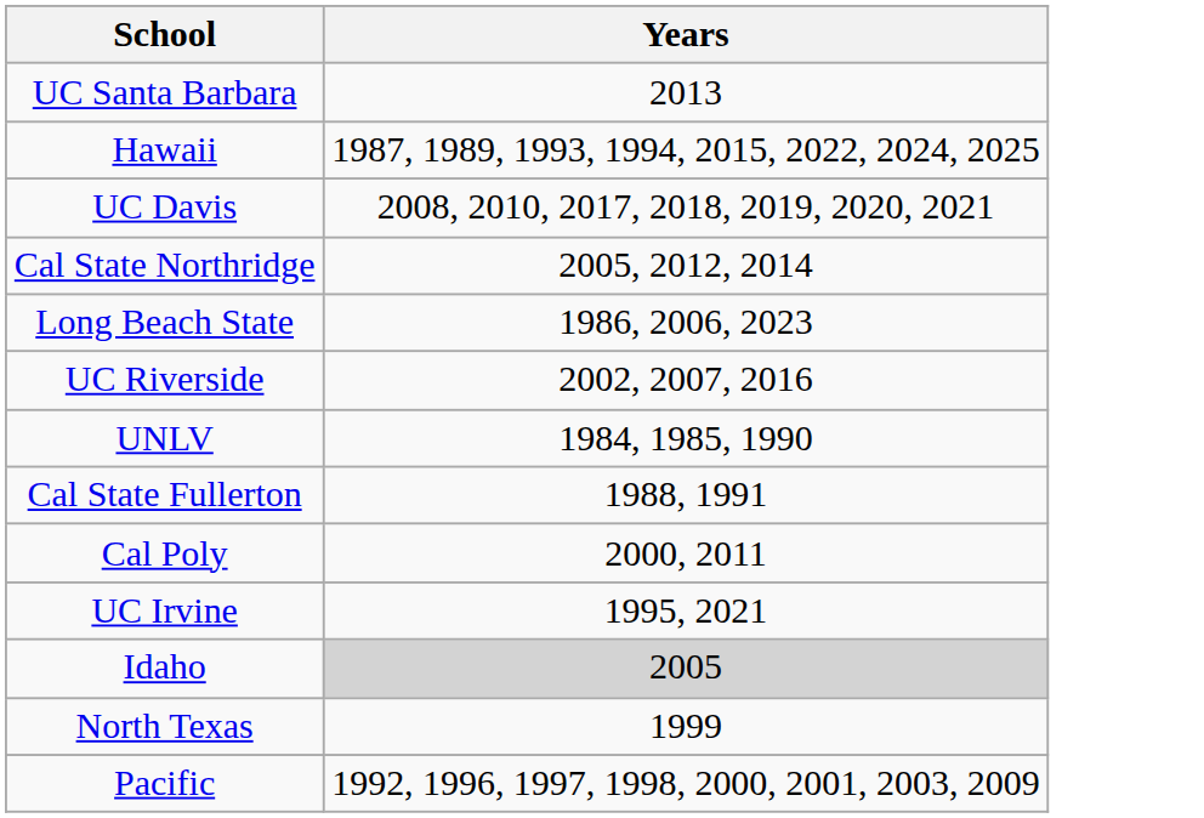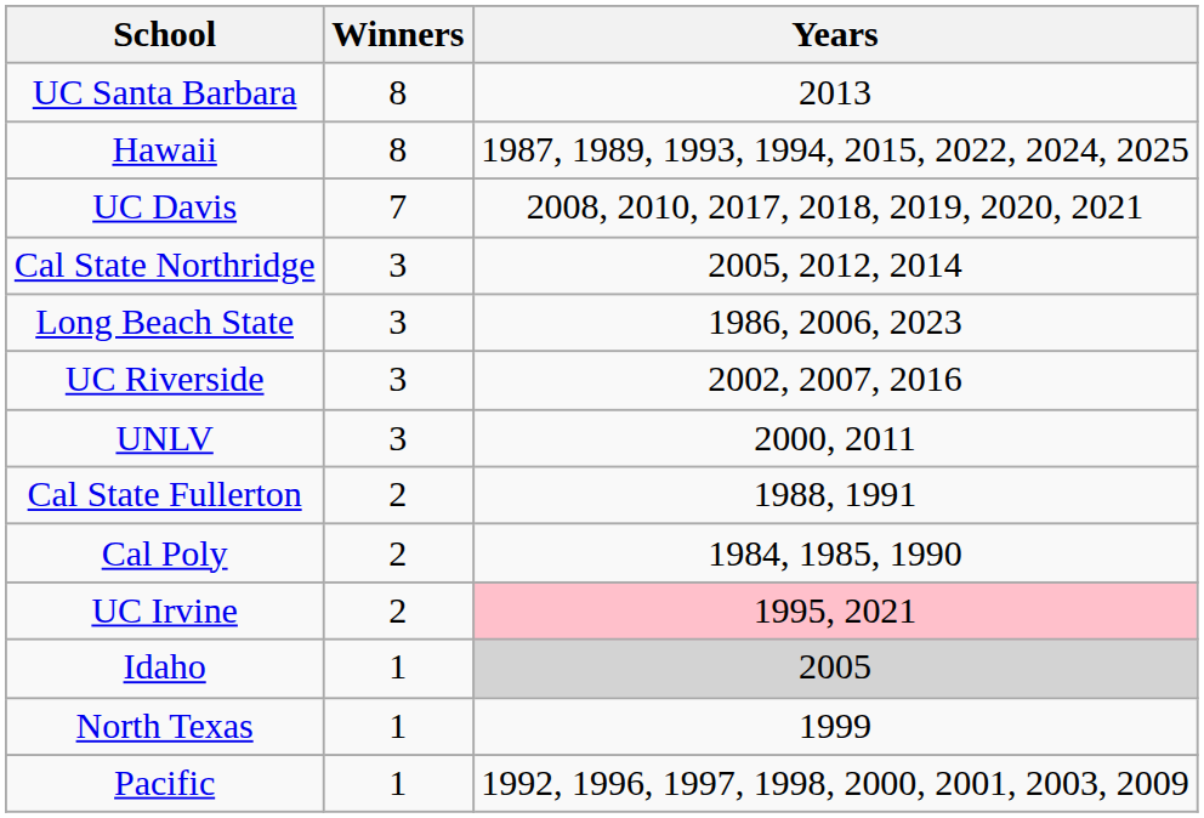 <table class="wikitable sortable" style="text-align:center;">
 <tr>
 <th>School</th>
+<th>Winners</th>
 <th class=unsortable>Years</th>
 </tr>
 <tr>
 <td><a href='#'>UC Santa Barbara</a></td>
+<td>8</td>
 <td>2013</td>
 </tr>
 <tr>
 <td><a href='#'>Hawaii</a></td>
+<td>8</td>
 <td>1987, 1989, 1993, 1994, 2015, 2022, 2024, 2025</td>
 </tr>
 <tr>
 <td><a href='#'>UC Davis</a></td>
+<td>7</td>
 <td>2008, 2010, 2017, 2018, 2019, 2020, 2021</td>
 </tr>
 <tr>
 <td><a href='#'>Cal State Northridge</a></td>
+<td>3</td>
 <td>2005, 2012, 2014</td>
 </tr>
 <tr>
 <td><a href='#'>Long Beach State</a></td>
+<td>3</td>
 <td>1986, 2006, 2023</td>
 </tr>
 <tr>
 <td><a href='#'>UC Riverside</a></td>
+<td>3</td>
 <td>2002, 2007, 2016</td>
 </tr>
 <tr>
 <td><a href='#'>UNLV</a></td>
-<td>1984, 1985, 1990</td>
+<td>3</td>
+<td>2000, 2011</td>
 </tr>
 <tr>
 <td><a href='#'>Cal State Fullerton</a></td>
+<td>2</td>
 <td>1988, 1991</td>
 </tr>
 <tr>
 <td><a href='#'>Cal Poly</a></td>
-<td>2000, 2011</td>
+<td>2</td>
+<td>1984, 1985, 1990</td>
 </tr>
 <tr>
 <td><a href='#'>UC Irvine</a></td>
-<td>1995, 2021</td>
+<td>2</td>
+<td style="background: pink;">1995, 2021</td>
 </tr>
 <tr>
 <td><a href='#'>Idaho</a></td>
+<td>1</td>
 <td style="background: lightgrey;">2005</td>
 </tr>
 <tr>
 <td><a href='#'>North Texas</a></td>
+<td>1</td>
 <td>1999</td>
 </tr>
 <tr>
 <td><a href='#'>Pacific</a></td>
+<td>1</td>
 <td>1992, 1996, 1997, 1998, 2000, 2001, 2003, 2009</td>
 </tr>
 </table>
